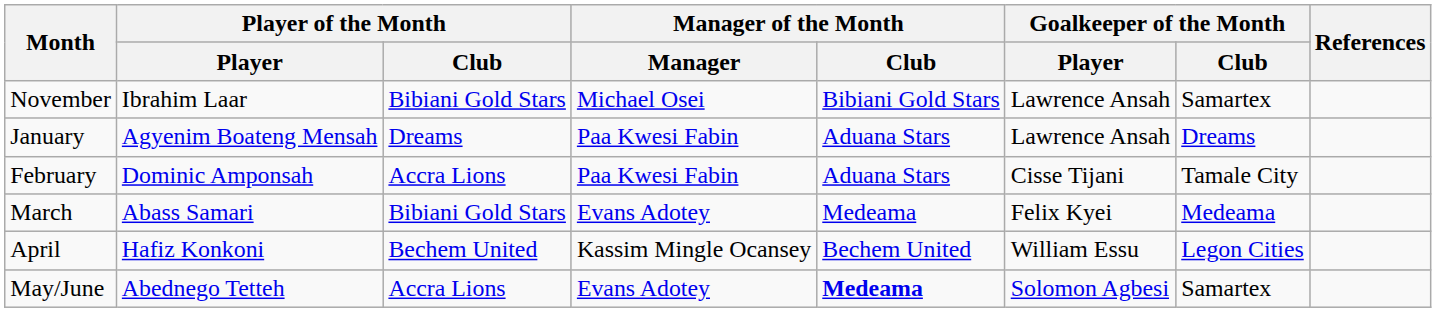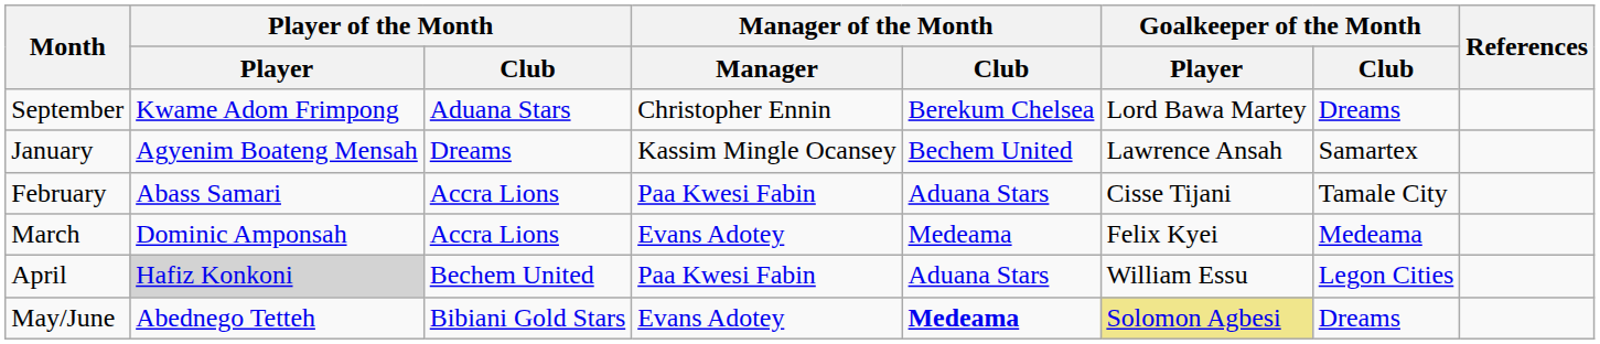 <table class="wikitable">
 <tr>
 <th rowspan="2">Month</th>
 <th colspan="2">Player of the Month</th>
 <th colspan="2">Manager of the Month</th>
 <th colspan="2">Goalkeeper of the Month</th>
 <th rowspan="2">References</th>
 </tr>
 <tr>
 <th>Player</th>
 <th>Club</th>
 <th>Manager</th>
 <th>Club</th>
 <th>Player</th>
 <th>Club</th>
 </tr>
 <tr>
-<td>November</td>
-<td> Ibrahim Laar</td>
-<td><a href='#'>Bibiani Gold Stars</a></td>
-<td> <a href='#'>Michael Osei</a></td>
-<td><a href='#'>Bibiani Gold Stars</a></td>
-<td> Lawrence Ansah</td>
-<td>Samartex</td>
+<td>September</td>
+<td> <a href='#'>Kwame Adom Frimpong</a></td>
+<td><a href='#'>Aduana Stars</a></td>
+<td>  Christopher Ennin</td>
+<td><a href='#'>Berekum Chelsea</a></td>
+<td>  Lord Bawa Martey</td>
+<td><a href='#'>Dreams</a></td>
 <td align="center"></td>
 </tr>
 <tr>
 <td>January</td>
 <td> <a href='#'>Agyenim Boateng Mensah</a></td>
 <td><a href='#'>Dreams</a></td>
-<td> <a href='#'>Paa Kwesi Fabin</a></td>
-<td><a href='#'>Aduana Stars</a></td>
+<td> Kassim Mingle Ocansey</td>
+<td><a href='#'>Bechem United</a></td>
 <td> Lawrence Ansah</td>
-<td><a href='#'>Dreams</a></td>
+<td>Samartex</td>
 <td align="center"></td>
 </tr>
 <tr>
 <td>February</td>
-<td> <a href='#'>Dominic Amponsah</a></td>
+<td> <a href='#'>Abass Samari</a></td>
 <td><a href='#'>Accra Lions</a></td>
 <td> <a href='#'>Paa Kwesi Fabin</a></td>
 <td><a href='#'>Aduana Stars</a></td>
 <td> Cisse Tijani</td>
 <td>Tamale City</td>
 <td align="center"></td>
 </tr>
 <tr>
 <td>March</td>
-<td> <a href='#'>Abass Samari</a></td>
-<td><a href='#'>Bibiani Gold Stars</a></td>
+<td> <a href='#'>Dominic Amponsah</a></td>
+<td><a href='#'>Accra Lions</a></td>
 <td> <a href='#'>Evans Adotey</a></td>
 <td><a href='#'>Medeama</a></td>
 <td> Felix Kyei</td>
 <td><a href='#'>Medeama</a></td>
 <td align="center"></td>
 </tr>
 <tr>
 <td>April</td>
-<td> <a href='#'>Hafiz Konkoni</a></td>
+<td style="background: lightgrey;"> <a href='#'>Hafiz Konkoni</a></td>
 <td><a href='#'>Bechem United</a></td>
-<td> Kassim Mingle Ocansey</td>
-<td><a href='#'>Bechem United</a></td>
+<td> <a href='#'>Paa Kwesi Fabin</a></td>
+<td><a href='#'>Aduana Stars</a></td>
 <td> William Essu</td>
 <td><a href='#'>Legon Cities</a></td>
 <td align="center"></td>
 </tr>
 <tr>
 <td>May/June</td>
 <td> <a href='#'>Abednego Tetteh</a></td>
-<td><a href='#'>Accra Lions</a></td>
+<td><a href='#'>Bibiani Gold Stars</a></td>
 <td> <a href='#'>Evans Adotey</a></td>
 <td><strong><a href='#'>Medeama</a></strong></td>
-<td> <a href='#'>Solomon Agbesi</a></td>
-<td>Samartex</td>
+<td style="background: khaki;"> <a href='#'>Solomon Agbesi</a></td>
+<td><a href='#'>Dreams</a></td>
 <td align="center"></td>
 </tr>
 </table>
